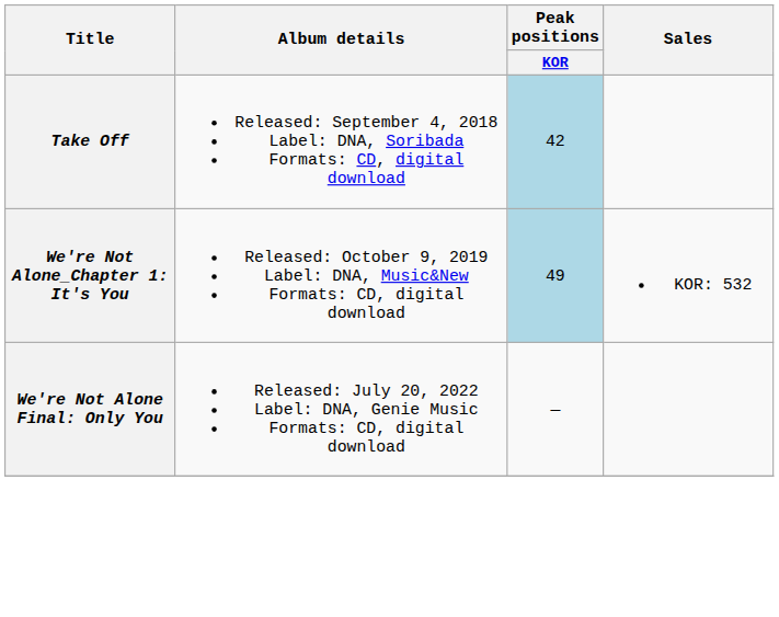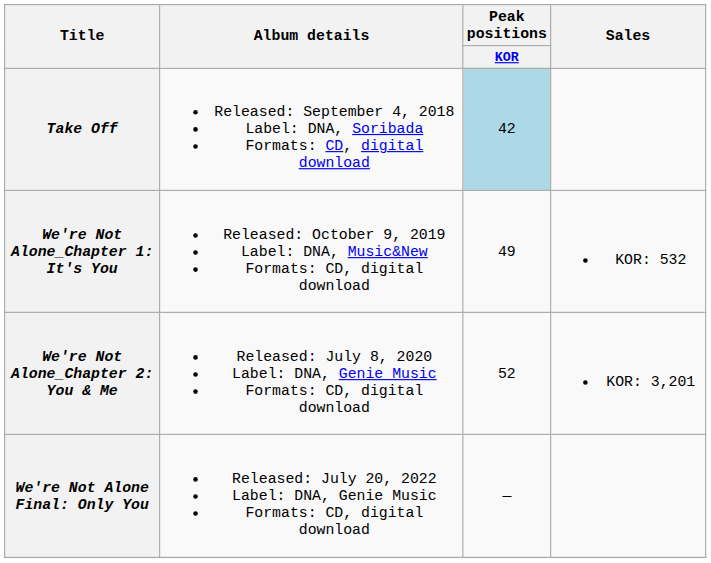 <table class="wikitable plainrowheaders" style="text-align:center;">
 <tr>
 <th scope="col" rowspan="2" style="width:10em;">Title</th>
 <th scope="col" rowspan="2" style="width:20em;">Album details</th>
 <th scope="col">Peak<br>positions</th>
 <th scope="col" rowspan="2" style="width:10em;">Sales</th>
 </tr>
 <tr>
 <th scope="col" style="width:2.2em;font-size:90%;"><a href='#'>KOR</a><br></th>
 </tr>
 <tr>
 <th scope="row"><em>Take Off</em></th>
 <td><br><ul><li>Released: September 4, 2018</li><li>Label: DNA, <a href='#'>Soribada</a></li><li>Formats: <a href='#'>CD</a>, <a href='#'>digital download</a></li></ul></td>
 <td style="background: lightblue;">42</td>
 <td></td>
 </tr>
 <tr>
 <th scope="row"><em>We're Not Alone_Chapter 1: It's You</em></th>
 <td><br><ul><li>Released: October 9, 2019</li><li>Label: DNA, <a href='#'>Music&New</a></li><li>Formats: CD, digital download</li></ul></td>
-<td style="background: lightblue;">49</td>
+<td>49</td>
 <td><br><ul><li>KOR: 532</li></ul></td>
+</tr>
+<tr>
+<th scope="row"><em>We're Not Alone_Chapter 2: You & Me</em></th>
+<td><br><ul><li>Released: July 8, 2020</li><li>Label: DNA, <a href='#'>Genie Music</a></li><li>Formats: CD, digital download</li></ul></td>
+<td>52</td>
+<td><br><ul><li>KOR: 3,201</li></ul></td>
 </tr>
 <tr>
 <th scope="row"><em>We're Not Alone Final: Only You</em></th>
 <td><br><ul><li>Released: July 20, 2022</li><li>Label: DNA, Genie Music</li><li>Formats: CD, digital download</li></ul></td>
 <td>—</td>
 <td></td>
 </tr>
 <tr>
 </tr>
 </table>
